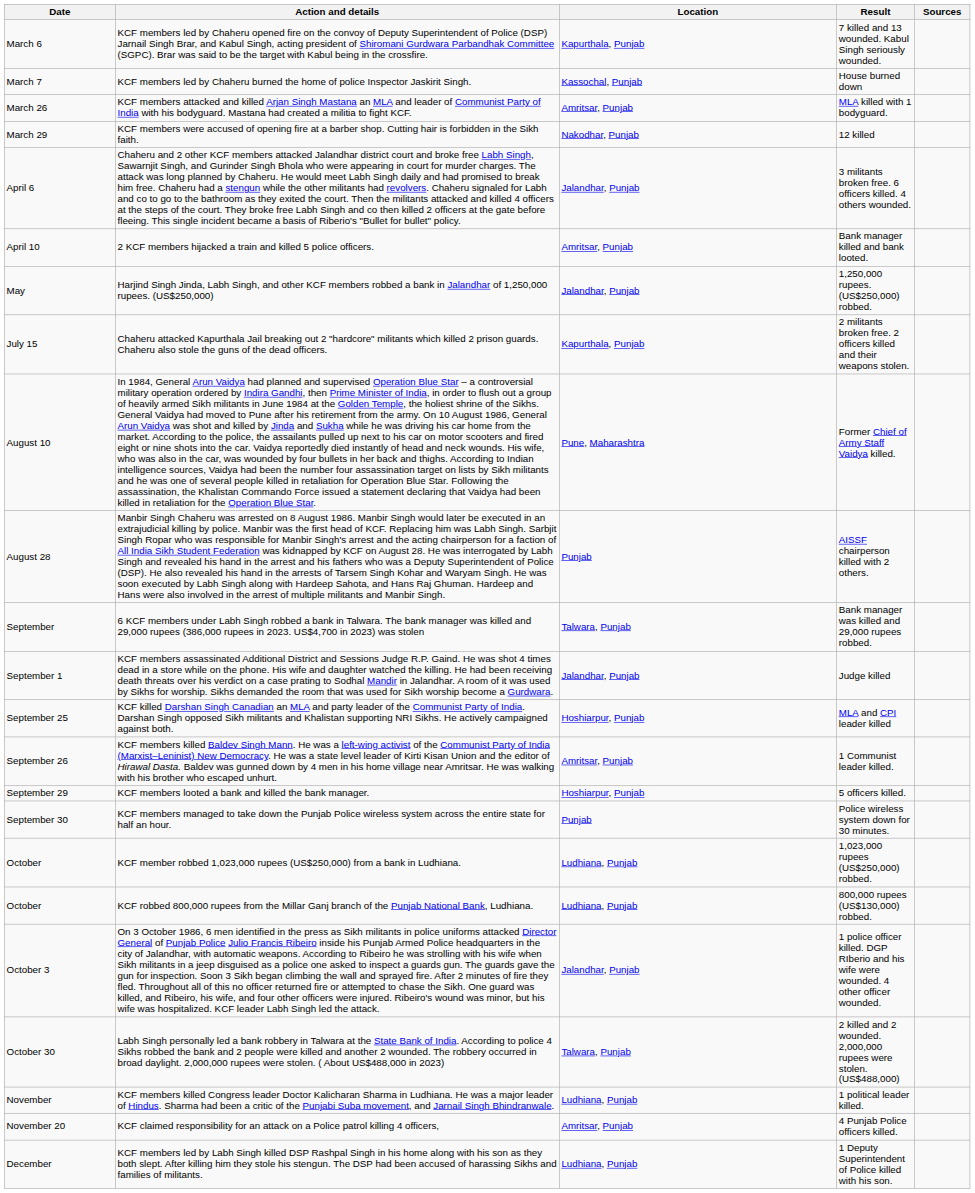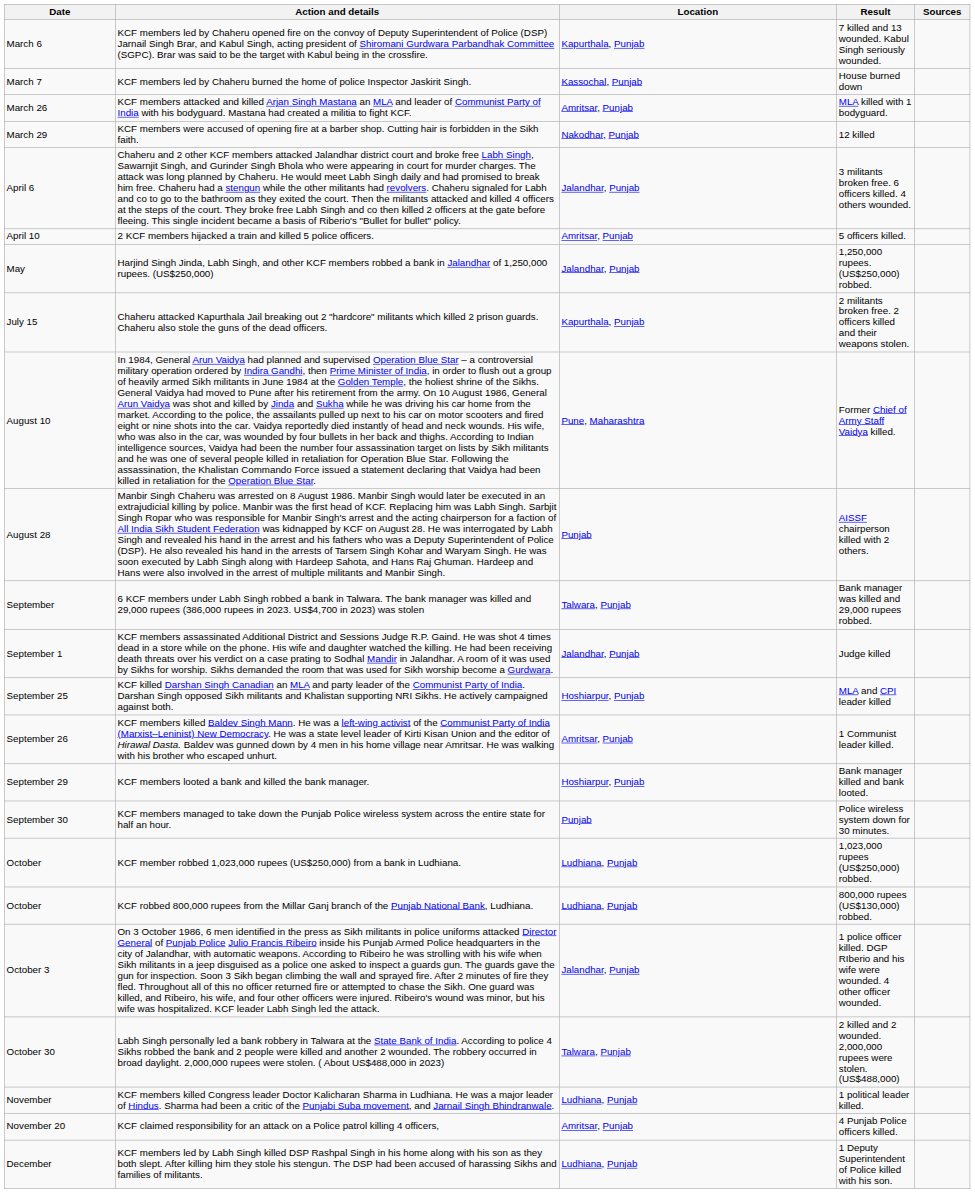 <table class="wikitable" style="width:100%;">
 <tr>
 <th width="10%">Date</th>
 <th width="40%">Action and details</th>
 <th width="25%">Location</th>
 <th width="5%">Result</th>
 <th width="5%">Sources</th>
 </tr>
 <tr>
 <td>March 6</td>
 <td>KCF members led by Chaheru opened fire on the convoy of Deputy Superintendent of Police (DSP) Jarnail Singh Brar, and Kabul Singh, acting president of <a href='#'>Shiromani Gurdwara Parbandhak Committee</a> (SGPC). Brar was said to be the target with Kabul being in the crossfire.</td>
 <td><a href='#'>Kapurthala</a>, <a href='#'>Punjab</a></td>
 <td>7 killed and 13 wounded. Kabul Singh seriously wounded.</td>
 <td></td>
 </tr>
 <tr>
 <td>March 7</td>
 <td>KCF members led by Chaheru burned the home of police Inspector Jaskirit Singh.</td>
 <td><a href='#'>Kassochal</a>, <a href='#'>Punjab</a></td>
 <td>House burned down</td>
 <td></td>
 </tr>
 <tr>
 <td>March 26</td>
 <td>KCF members attacked and killed <a href='#'>Arjan Singh Mastana</a> an <a href='#'>MLA</a> and leader of <a href='#'>Communist Party of India</a> with his bodyguard. Mastana had created a militia to fight KCF.</td>
 <td><a href='#'>Amritsar</a>, <a href='#'>Punjab</a></td>
 <td><a href='#'>MLA</a> killed with 1 bodyguard.</td>
 <td></td>
 </tr>
 <tr>
 <td>March 29</td>
 <td>KCF members were accused of opening fire at a barber shop. Cutting hair is forbidden in the Sikh faith.</td>
 <td><a href='#'>Nakodhar</a>, <a href='#'>Punjab</a></td>
 <td>12 killed</td>
 <td></td>
 </tr>
 <tr>
 <td>April 6</td>
 <td>Chaheru and 2 other KCF members attacked Jalandhar district court and broke free <a href='#'>Labh Singh</a>, Sawarnjit Singh, and Gurinder Singh Bhola who were appearing in court for murder charges. The attack was long planned by Chaheru. He would meet Labh Singh daily and had promised to break him free. Chaheru had a <a href='#'>stengun</a> while the other militants had <a href='#'>revolvers</a>. Chaheru signaled for Labh and co to go to the bathroom as they exited the court. Then the militants attacked and killed 4 officers at the steps of the court. They broke free Labh Singh and co then killed 2 officers at the gate before fleeing. This single incident became a basis of Riberio's "Bullet for bullet" policy.</td>
 <td><a href='#'>Jalandhar</a>, <a href='#'>Punjab</a></td>
 <td>3 militants broken free. 6 officers killed. 4 others wounded.</td>
 <td></td>
 </tr>
 <tr>
 <td>April 10</td>
 <td>2 KCF members hijacked a train and killed 5 police officers.</td>
 <td><a href='#'>Amritsar</a>, <a href='#'>Punjab</a></td>
-<td>Bank manager killed and bank looted.</td>
+<td>5 officers killed.</td>
 <td></td>
 </tr>
 <tr>
 <td>May</td>
 <td>Harjind Singh Jinda, Labh Singh, and other KCF members robbed a bank in <a href='#'>Jalandhar</a> of 1,250,000 rupees. (US$250,000)</td>
 <td><a href='#'>Jalandhar</a>, <a href='#'>Punjab</a></td>
 <td>1,250,000 rupees. (US$250,000) robbed.</td>
 <td></td>
 </tr>
 <tr>
 <td>July 15</td>
 <td>Chaheru attacked Kapurthala Jail breaking out 2 "hardcore" militants which killed 2 prison guards. Chaheru also stole the guns of the dead officers.</td>
 <td><a href='#'>Kapurthala</a>, <a href='#'>Punjab</a></td>
 <td>2 militants broken free. 2 officers killed and their weapons stolen.</td>
 <td></td>
 </tr>
 <tr>
 <td>August 10</td>
 <td>In 1984, General <a href='#'>Arun Vaidya</a> had planned and supervised <a href='#'>Operation Blue Star</a> – a controversial military operation ordered by <a href='#'>Indira Gandhi</a>, then <a href='#'>Prime Minister of India</a>, in order to flush out a group of heavily armed Sikh militants in June 1984 at the <a href='#'>Golden Temple</a>, the holiest shrine of the Sikhs. General Vaidya had moved to Pune after his retirement from the army. On 10 August 1986, General <a href='#'>Arun Vaidya</a> was shot and killed by <a href='#'>Jinda</a> and <a href='#'>Sukha</a> while he was driving his car home from the market. According to the police, the assailants pulled up next to his car on motor scooters and fired eight or nine shots into the car. Vaidya reportedly died instantly of head and neck wounds. His wife, who was also in the car, was wounded by four bullets in her back and thighs. According to Indian intelligence sources, Vaidya had been the number four assassination target on lists by Sikh militants and he was one of several people killed in retaliation for Operation Blue Star. Following the assassination, the Khalistan Commando Force issued a statement declaring that Vaidya had been killed in retaliation for the <a href='#'>Operation Blue Star</a>.</td>
 <td><a href='#'>Pune</a>, <a href='#'>Maharashtra</a></td>
 <td>Former <a href='#'>Chief of Army Staff</a> <a href='#'>Vaidya</a> killed.</td>
 <td></td>
 </tr>
 <tr>
 <td>August 28</td>
 <td>Manbir Singh Chaheru was arrested on 8 August 1986. Manbir Singh would later be executed in an extrajudicial killing by police. Manbir was the first head of KCF. Replacing him was Labh Singh. Sarbjit Singh Ropar who was responsible for Manbir Singh's arrest and the acting chairperson for a faction of <a href='#'>All India Sikh Student Federation</a> was kidnapped by KCF on August 28. He was interrogated by Labh Singh and revealed his hand in the arrest and his fathers who was a Deputy Superintendent of Police (DSP). He also revealed his hand in the arrests of Tarsem Singh Kohar and Waryam Singh. He was soon executed by Labh Singh along with Hardeep Sahota, and Hans Raj Ghuman. Hardeep and Hans were also involved in the arrest of multiple militants and Manbir Singh.</td>
 <td><a href='#'>Punjab</a></td>
 <td><a href='#'>AISSF</a> chairperson killed with 2 others.</td>
 <td></td>
 </tr>
 <tr>
 <td>September</td>
 <td>6 KCF members under Labh Singh robbed a bank in Talwara. The bank manager was killed and 29,000 rupees (386,000 rupees in 2023. US$4,700 in 2023) was stolen</td>
 <td><a href='#'>Talwara</a>, <a href='#'>Punjab</a></td>
 <td>Bank manager was killed and 29,000 rupees robbed.</td>
 <td></td>
 </tr>
 <tr>
 <td>September  1</td>
 <td>KCF members assassinated Additional District and Sessions Judge R.P. Gaind. He was shot 4 times dead in a store while on the phone. His wife and daughter watched the killing. He had been receiving death threats over his verdict on a case prating to Sodhal <a href='#'>Mandir</a> in Jalandhar. A room of it was used by Sikhs for worship. Sikhs demanded the room that was used for Sikh worship become a <a href='#'>Gurdwara</a>.</td>
 <td><a href='#'>Jalandhar</a>, <a href='#'>Punjab</a></td>
 <td>Judge killed</td>
 <td></td>
 </tr>
 <tr>
 <td>September 25</td>
 <td>KCF killed <a href='#'>Darshan Singh Canadian</a> an <a href='#'>MLA</a> and party leader of the <a href='#'>Communist Party of India</a>. Darshan Singh opposed Sikh militants and Khalistan supporting NRI Sikhs. He actively campaigned against both.</td>
 <td><a href='#'>Hoshiarpur</a>, <a href='#'>Punjab</a></td>
 <td><a href='#'>MLA</a> and <a href='#'>CPI</a> leader killed</td>
 <td></td>
 </tr>
 <tr>
 <td>September 26</td>
 <td>KCF members killed <a href='#'>Baldev Singh Mann</a>. He was a <a href='#'>left-wing activist</a> of the <a href='#'>Communist Party of India (Marxist–Leninist) New Democracy</a>. He was a state level leader of Kirti Kisan Union and the editor of <em>Hirawal Dasta.</em> Baldev was gunned down by 4 men in his home village near Amritsar. He was walking with his brother who escaped unhurt.</td>
 <td><a href='#'>Amritsar</a>, <a href='#'>Punjab</a></td>
 <td>1 Communist leader killed.</td>
 <td></td>
 </tr>
 <tr>
 <td>September 29</td>
 <td>KCF members looted a bank and killed the bank manager.</td>
 <td><a href='#'>Hoshiarpur</a>, <a href='#'>Punjab</a></td>
-<td>5 officers killed.</td>
+<td>Bank manager killed and bank looted.</td>
 <td></td>
 </tr>
 <tr>
 <td>September 30</td>
 <td>KCF members managed to take down the Punjab Police wireless system across the entire state for half an hour.</td>
 <td><a href='#'>Punjab</a></td>
 <td>Police wireless system down for 30 minutes.</td>
 <td></td>
 </tr>
 <tr>
 <td>October</td>
 <td>KCF member robbed 1,023,000 rupees (US$250,000) from a bank in Ludhiana.</td>
 <td><a href='#'>Ludhiana</a>, <a href='#'>Punjab</a></td>
 <td>1,023,000 rupees (US$250,000) robbed.</td>
 <td></td>
 </tr>
 <tr>
 <td>October</td>
 <td>KCF robbed 800,000 rupees from the Millar Ganj branch of the <a href='#'>Punjab National Bank</a>, Ludhiana.</td>
 <td><a href='#'>Ludhiana</a>, <a href='#'>Punjab</a></td>
 <td>800,000 rupees (US$130,000) robbed.</td>
 <td></td>
 </tr>
 <tr>
 <td>October 3</td>
 <td>On 3 October 1986, 6 men identified in the press as Sikh militants in police uniforms attacked <a href='#'>Director General</a> of <a href='#'>Punjab Police</a> <a href='#'>Julio Francis Ribeiro</a> inside his Punjab Armed Police headquarters in the city of Jalandhar, with automatic weapons. According to Ribeiro he was strolling with his wife when Sikh militants in a jeep disguised as a police one asked to inspect a guards gun. The guards gave the gun for inspection. Soon 3 Sikh began climbing the wall and sprayed fire. After 2 minutes of fire they fled. Throughout all of this no officer returned fire or attempted to chase the Sikh. One guard was killed, and Ribeiro, his wife, and four other officers were injured. Ribeiro's wound was minor, but his wife was hospitalized. KCF leader Labh Singh led the attack.</td>
 <td><a href='#'>Jalandhar</a>, <a href='#'>Punjab</a></td>
 <td>1 police officer killed. DGP RIberio and his wife were wounded. 4 other officer wounded.</td>
 <td></td>
 </tr>
 <tr>
 <td>October 30</td>
 <td>Labh Singh personally led a bank robbery in Talwara at the <a href='#'>State Bank of India</a>. According to police 4 Sikhs robbed the bank and 2 people were killed and another 2 wounded. The robbery occurred in broad daylight. 2,000,000 rupees were stolen. ( About US$488,000 in 2023)</td>
 <td><a href='#'>Talwara</a>, <a href='#'>Punjab</a></td>
 <td>2 killed and 2 wounded. 2,000,000 rupees were stolen. (US$488,000)</td>
 <td></td>
 </tr>
 <tr>
 <td>November</td>
 <td>KCF members killed Congress leader Doctor Kalicharan Sharma in Ludhiana. He was a major leader of <a href='#'>Hindus</a>. Sharma had been a critic of the <a href='#'>Punjabi Suba movement</a>, and <a href='#'>Jarnail Singh Bhindranwale</a>.</td>
 <td><a href='#'>Ludhiana</a>, <a href='#'>Punjab</a></td>
 <td>1 political leader killed.</td>
 <td></td>
 </tr>
 <tr>
 <td>November 20</td>
 <td>KCF claimed responsibility for an attack on a Police patrol killing 4 officers,</td>
 <td><a href='#'>Amritsar</a>, <a href='#'>Punjab</a></td>
 <td>4 Punjab Police officers killed.</td>
 <td></td>
 </tr>
 <tr>
 <td>December</td>
 <td>KCF members led by Labh Singh killed DSP Rashpal Singh in his home along with his son as they both slept. After killing him they stole his stengun. The DSP had been accused of harassing Sikhs and families of militants.</td>
 <td><a href='#'>Ludhiana</a>, <a href='#'>Punjab</a></td>
 <td>1 Deputy Superintendent of Police killed with his son.</td>
 <td></td>
 </tr>
 </table>
